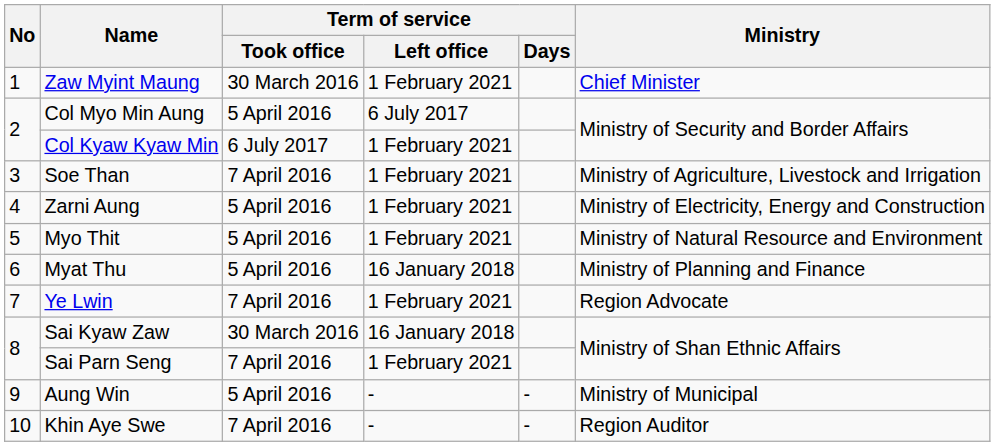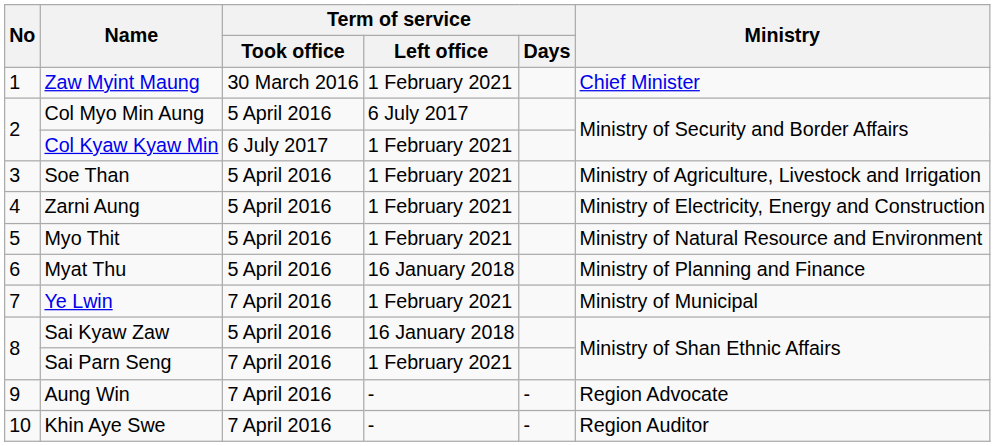 <table class="wikitable">
 <tr>
 <th rowspan=2>No</th>
 <th rowspan=2>Name</th>
 <th colspan=3>Term of service</th>
 <th rowspan=2>Ministry</th>
 </tr>
 <tr>
 <th>Took office</th>
 <th>Left office</th>
 <th>Days</th>
 </tr>
 <tr>
 <td>1</td>
 <td><a href='#'>Zaw Myint Maung</a></td>
 <td>30 March 2016</td>
 <td>1 February 2021</td>
 <td></td>
 <td><a href='#'>Chief Minister</a></td>
 </tr>
 <tr>
 <td rowspan="2">2</td>
 <td>Col Myo Min Aung</td>
 <td>5 April 2016</td>
 <td>6 July 2017</td>
 <td></td>
 <td rowspan="2">Ministry of Security and Border Affairs</td>
 </tr>
 <tr>
 <td><a href='#'>Col Kyaw Kyaw Min</a></td>
 <td>6 July 2017</td>
 <td>1 February 2021</td>
 <td></td>
 </tr>
 <tr>
 <td>3</td>
 <td>Soe Than</td>
-<td>7 April 2016</td>
+<td>5 April 2016</td>
 <td>1 February 2021</td>
 <td></td>
 <td>Ministry of Agriculture, Livestock and Irrigation</td>
 </tr>
 <tr>
 <td>4</td>
 <td>Zarni Aung</td>
 <td>5 April 2016</td>
 <td>1 February 2021</td>
 <td></td>
 <td>Ministry of Electricity, Energy and Construction</td>
 </tr>
 <tr>
 <td>5</td>
 <td>Myo Thit</td>
 <td>5 April 2016</td>
 <td>1 February 2021</td>
 <td></td>
 <td>Ministry of Natural Resource and Environment</td>
 </tr>
 <tr>
 <td>6</td>
 <td>Myat Thu</td>
 <td>5 April 2016</td>
 <td>16 January 2018</td>
 <td></td>
 <td>Ministry of Planning and Finance</td>
 </tr>
 <tr>
 <td>7</td>
 <td><a href='#'>Ye Lwin</a></td>
 <td>7 April 2016</td>
 <td>1 February 2021</td>
 <td></td>
-<td>Region Advocate</td>
+<td>Ministry of Municipal</td>
 </tr>
 <tr>
 <td rowspan=2>8</td>
 <td>Sai Kyaw Zaw</td>
-<td>30 March 2016</td>
+<td>5 April 2016</td>
 <td>16 January 2018</td>
 <td></td>
 <td rowspan=2>Ministry of Shan Ethnic Affairs</td>
 </tr>
 <tr>
 <td>Sai Parn Seng</td>
 <td>7 April 2016</td>
 <td>1 February 2021</td>
 <td></td>
 </tr>
 <tr>
 <td>9</td>
 <td>Aung Win</td>
-<td>5 April 2016</td>
+<td>7 April 2016</td>
 <td>-</td>
 <td>-</td>
-<td>Ministry of Municipal</td>
+<td>Region Advocate</td>
 </tr>
 <tr>
 <td>10</td>
 <td>Khin Aye Swe</td>
 <td>7 April 2016</td>
 <td>-</td>
 <td>-</td>
 <td>Region Auditor</td>
 </tr>
 </table>
